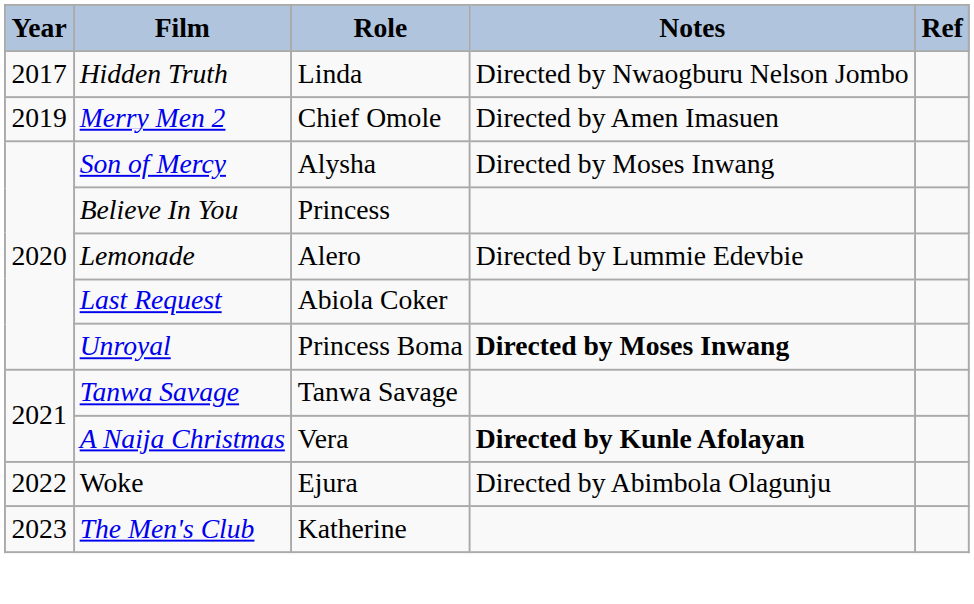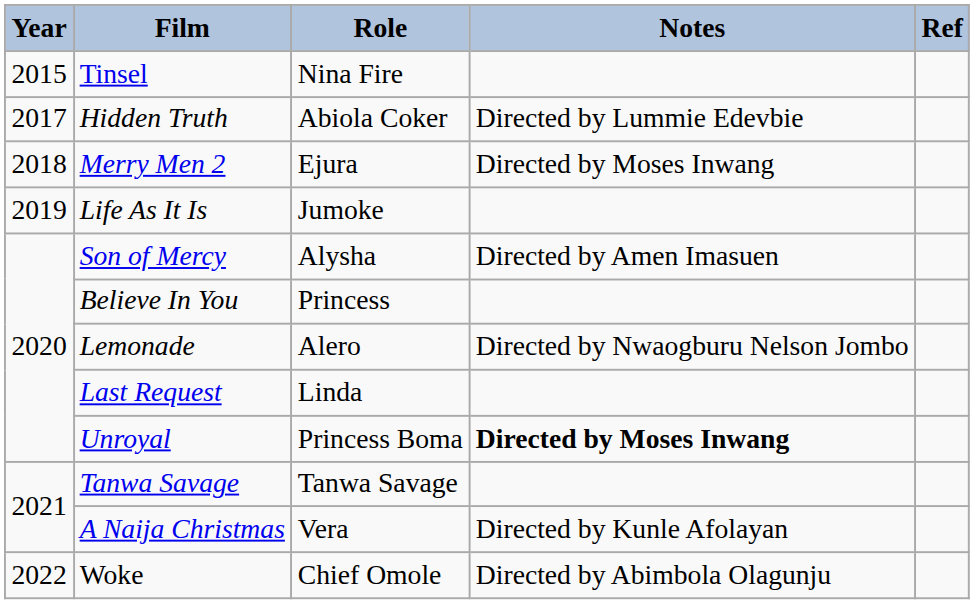 <table class="wikitable" style="font-size:90%;" background: #f9f9f0;>
 <tr style="text-align:center;">
 <th style="background:#B0C4DE;">Year</th>
 <th style="background:#B0C4DE;">Film</th>
 <th style="background:#B0C4DE;">Role</th>
 <th style="background:#B0C4DE;">Notes</th>
 <th style="background:#B0C4DE;">Ref</th>
 </tr>
 <tr>
+<td>2015</td>
+<td><a href='#'>Tinsel</a></td>
+<td>Nina Fire</td>
+<td></td>
+<td></td>
+</tr>
+<tr>
 <td>2017</td>
 <td><em>Hidden Truth</em></td>
-<td>Linda</td>
-<td>Directed by Nwaogburu Nelson Jombo</td>
+<td>Abiola Coker</td>
+<td>Directed by Lummie Edevbie</td>
+<td></td>
+</tr>
+<tr>
+<td>2018</td>
+<td><em><a href='#'>Merry Men 2</a></em></td>
+<td>Ejura</td>
+<td>Directed by Moses Inwang</td>
 <td></td>
 </tr>
 <tr>
 <td>2019</td>
-<td><em><a href='#'>Merry Men 2</a></em></td>
-<td>Chief Omole</td>
-<td>Directed by Amen Imasuen</td>
+<td><em>Life As It Is</em></td>
+<td>Jumoke</td>
+<td></td>
 <td></td>
 </tr>
 <tr>
 <td rowspan="5">2020</td>
 <td><em><a href='#'>Son of Mercy</a></em></td>
 <td>Alysha</td>
-<td>Directed by Moses Inwang</td>
+<td>Directed by Amen Imasuen</td>
 <td></td>
 </tr>
 <tr>
 <td><em>Believe In You</em></td>
 <td>Princess</td>
 <td></td>
 <td></td>
 </tr>
 <tr>
 <td><em>Lemonade</em></td>
 <td>Alero</td>
-<td>Directed by Lummie Edevbie</td>
+<td>Directed by Nwaogburu Nelson Jombo</td>
 <td></td>
 </tr>
 <tr>
 <td><em><a href='#'>Last Request</a></em></td>
-<td>Abiola Coker</td>
+<td>Linda</td>
 <td></td>
 <td></td>
 </tr>
 <tr>
 <td><em><a href='#'>Unroyal</a></em></td>
 <td>Princess Boma</td>
 <td><strong>Directed by Moses Inwang</strong></td>
 <td></td>
 </tr>
 <tr>
 <td rowspan="2">2021</td>
 <td><em><a href='#'>Tanwa Savage</a></em></td>
 <td>Tanwa Savage</td>
 <td></td>
 <td></td>
 </tr>
 <tr>
 <td><em><a href='#'>A Naija Christmas</a></em></td>
 <td>Vera</td>
-<td><strong>Directed by Kunle Afolayan</strong></td>
+<td>Directed by Kunle Afolayan</td>
 <td></td>
 </tr>
 <tr>
 <td>2022</td>
 <td>Woke</td>
-<td>Ejura</td>
+<td>Chief Omole</td>
 <td>Directed by Abimbola Olagunju</td>
 <td></td>
 </tr>
-<tr>
-<td>2023</td>
-<td><a href='#'><em>The Men's Club</em></a></td>
-<td>Katherine</td>
-<td></td>
-<td></td>
-</tr>
 </table>
